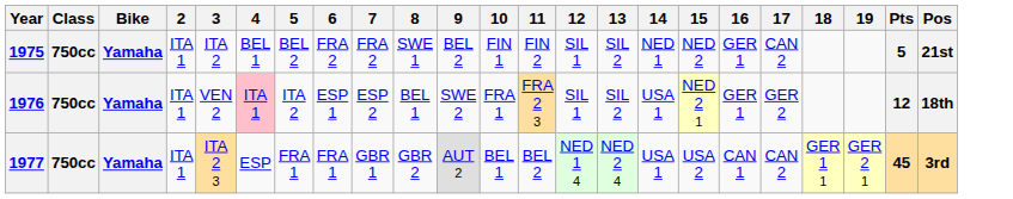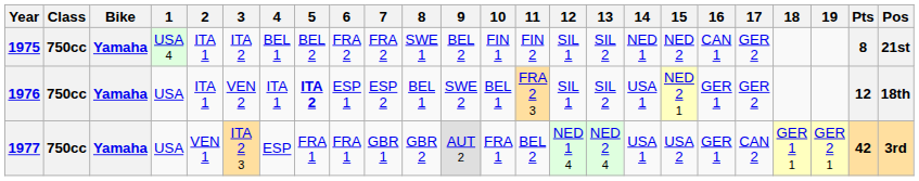 <table class="wikitable" style="text-align:center; font-size:95%">
 <tr>
 <th>Year</th>
 <th>Class</th>
 <th>Bike</th>
+<th>1</th>
 <th>2</th>
 <th>3</th>
 <th>4</th>
 <th>5</th>
 <th>6</th>
 <th>7</th>
 <th>8</th>
 <th>9</th>
 <th>10</th>
 <th>11</th>
 <th>12</th>
 <th>13</th>
 <th>14</th>
 <th>15</th>
 <th>16</th>
 <th>17</th>
 <th>18</th>
 <th>19</th>
 <th>Pts</th>
 <th>Pos</th>
 </tr>
 <tr>
 <th><a href='#'>1975</a></th>
 <th>750cc</th>
 <th><a href='#'>Yamaha</a></th>
+<td style="background:#DFFFDF;"><a href='#'>USA</a><br><small>4</small></td>
 <td><a href='#'>ITA 1</a></td>
 <td><a href='#'>ITA 2</a></td>
 <td><a href='#'>BEL 1</a></td>
 <td><a href='#'>BEL 2</a></td>
 <td><a href='#'>FRA 2</a></td>
 <td><a href='#'>FRA 2</a></td>
 <td><a href='#'>SWE 1</a></td>
 <td><a href='#'>BEL 2</a></td>
 <td><a href='#'>FIN 1</a></td>
 <td><a href='#'>FIN 2</a></td>
 <td><a href='#'>SIL 1</a></td>
 <td><a href='#'>SIL 2</a></td>
 <td><a href='#'>NED 1</a></td>
 <td><a href='#'>NED 2</a></td>
-<td><a href='#'>GER 1</a></td>
-<td><a href='#'>CAN 2</a></td>
+<td><a href='#'>CAN 1</a></td>
+<td><a href='#'>GER 2</a></td>
 <td></td>
 <td></td>
-<th>5</th>
+<th>8</th>
 <th>21st</th>
 </tr>
 <tr>
 <th><a href='#'>1976</a></th>
 <th>750cc</th>
 <th><a href='#'>Yamaha</a></th>
+<td><a href='#'>USA</a></td>
 <td><a href='#'>ITA 1</a></td>
 <td><a href='#'>VEN 2</a></td>
-<td style="background: pink;"><a href='#'>ITA 1</a></td>
-<td><a href='#'>ITA 2</a></td>
+<td><a href='#'>ITA 1</a></td>
+<td><strong><a href='#'>ITA 2</a></strong></td>
 <td><a href='#'>ESP 1</a></td>
 <td><a href='#'>ESP 2</a></td>
 <td><a href='#'>BEL 1</a></td>
 <td><a href='#'>SWE 2</a></td>
-<td><a href='#'>FRA 1</a></td>
+<td><a href='#'>BEL 1</a></td>
 <td style="background:#FFDF9F;"><a href='#'>FRA 2</a><br><small>3</small></td>
 <td><a href='#'>SIL 1</a></td>
 <td><a href='#'>SIL 2</a></td>
 <td><a href='#'>USA 1</a></td>
 <td style="background:#FFFFBF;"><a href='#'>NED 2</a><br><small>1</small></td>
 <td><a href='#'>GER 1</a></td>
 <td><a href='#'>GER 2</a></td>
 <td></td>
 <td></td>
 <th>12</th>
 <th>18th</th>
 </tr>
 <tr>
 <th><a href='#'>1977</a></th>
 <th>750cc</th>
 <th><a href='#'>Yamaha</a></th>
-<td><a href='#'>ITA 1</a></td>
+<td><a href='#'>USA</a></td>
+<td><a href='#'>VEN 1</a></td>
 <td style="background:#FFDF9F;"><a href='#'>ITA 2</a><br><small>3</small></td>
 <td><a href='#'>ESP</a></td>
 <td><a href='#'>FRA 1</a></td>
 <td><a href='#'>FRA 1</a></td>
 <td><a href='#'>GBR 1</a></td>
 <td><a href='#'>GBR 2</a></td>
 <td style="background:#DFDFDF;"><a href='#'>AUT</a><br><small>2</small></td>
-<td><a href='#'>BEL 1</a></td>
+<td><a href='#'>FRA 1</a></td>
 <td><a href='#'>BEL 2</a></td>
 <td style="background:#DFFFDF;"><a href='#'>NED 1</a><br><small>4</small></td>
 <td style="background:#DFFFDF;"><a href='#'>NED 2</a><br><small>4</small></td>
 <td><a href='#'>USA 1</a></td>
 <td><a href='#'>USA 2</a></td>
-<td><a href='#'>CAN 1</a></td>
+<td><a href='#'>GER 1</a></td>
 <td><a href='#'>CAN 2</a></td>
 <td style="background:#FFFFBF;"><a href='#'>GER 1</a><br><small>1</small></td>
 <td style="background:#FFFFBF;"><a href='#'>GER 2</a><br><small>1</small></td>
-<td style="background:#FFDF9F;"><strong> 45</strong></td>
+<td style="background:#FFDF9F;"><strong> 42</strong></td>
 <td style="background:#FFDF9F;"><strong>3rd</strong></td>
 </tr>
 </table>
